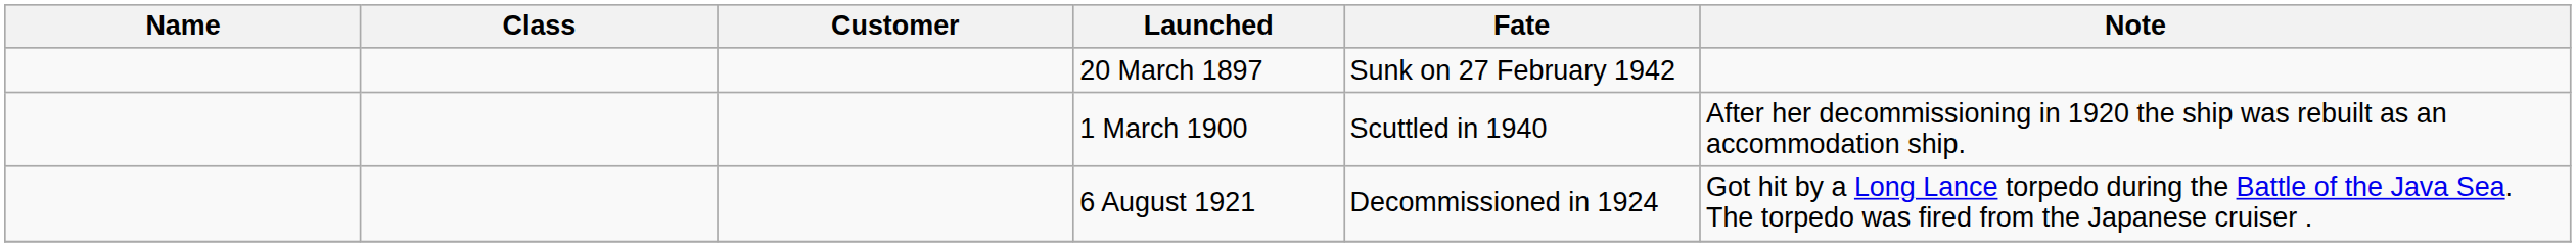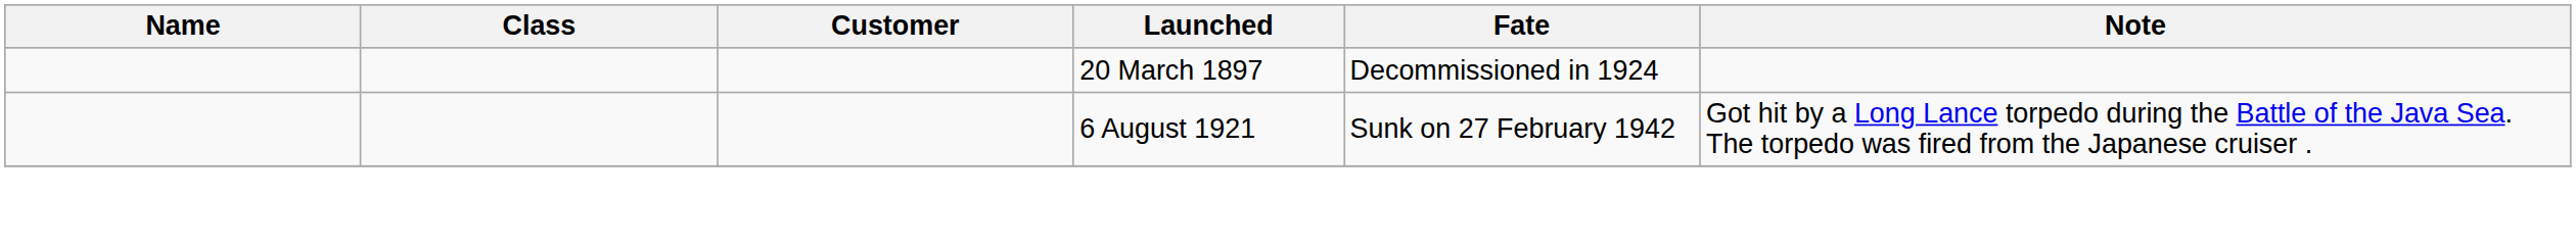 <table class="wikitable mw-collapsible mw-collapsed">
 <tr>
 <th width="200">Name</th>
 <th width="200">Class</th>
 <th width="200">Customer</th>
 <th width="150">Launched</th>
 <th width="200">Fate</th>
 <th width="500">Note</th>
 </tr>
 <tr>
 <td></td>
 <td></td>
 <td></td>
 <td>20 March 1897</td>
-<td>Sunk on 27 February 1942</td>
+<td>Decommissioned in 1924</td>
 <td></td>
 </tr>
 <tr>
 <td></td>
 <td></td>
 <td></td>
-<td>1 March 1900</td>
-<td>Scuttled in 1940</td>
-<td>After her decommissioning in 1920 the ship was rebuilt as an accommodation ship.</td>
-</tr>
-<tr>
-<td></td>
-<td></td>
-<td></td>
 <td>6 August 1921</td>
-<td>Decommissioned in 1924</td>
+<td>Sunk on 27 February 1942</td>
 <td>Got hit by a <a href='#'>Long Lance</a> torpedo during the <a href='#'>Battle of the Java Sea</a>. The torpedo was fired from the Japanese cruiser .</td>
 </tr>
 <tr>
 </tr>
 </table>
